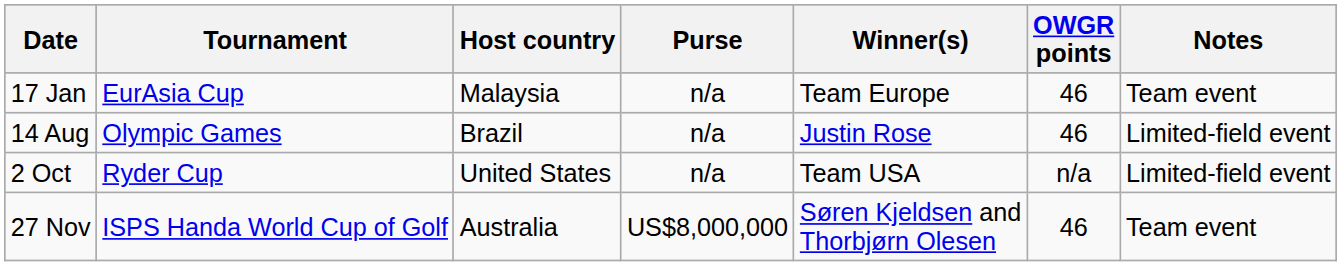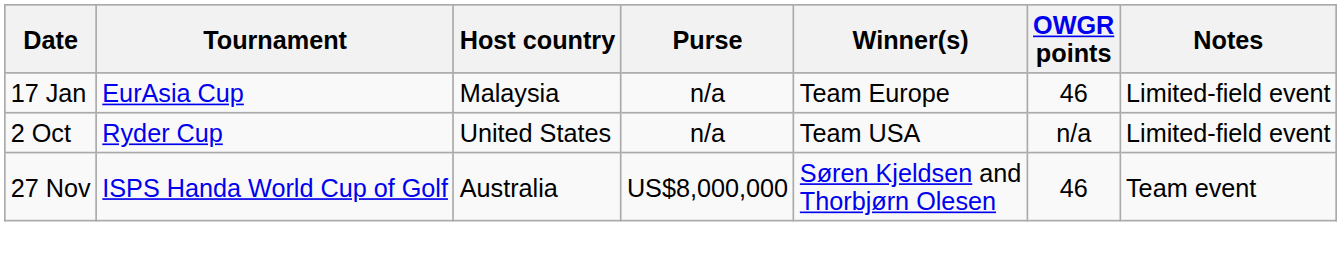 <table class="wikitable" style="font-size:95%">
 <tr>
 <th>Date</th>
 <th>Tournament</th>
 <th>Host country</th>
 <th>Purse</th>
 <th>Winner(s)</th>
 <th><a href='#'>OWGR</a><br>points</th>
 <th>Notes</th>
 </tr>
 <tr>
 <td>17 Jan</td>
 <td><a href='#'>EurAsia Cup</a></td>
 <td>Malaysia</td>
 <td align=center>n/a</td>
 <td> Team Europe</td>
-<td align=center>46</td>
-<td>Team event</td>
-</tr>
-<tr>
-<td>14 Aug</td>
-<td><a href='#'>Olympic Games</a></td>
-<td>Brazil</td>
-<td align=center>n/a</td>
-<td> <a href='#'>Justin Rose</a></td>
 <td align=center>46</td>
 <td>Limited-field event</td>
 </tr>
 <tr>
 <td>2 Oct</td>
 <td><a href='#'>Ryder Cup</a></td>
 <td>United States</td>
 <td align=center>n/a</td>
 <td> Team USA</td>
 <td align=center>n/a</td>
 <td>Limited-field event</td>
 </tr>
 <tr>
 <td>27 Nov</td>
 <td><a href='#'>ISPS Handa World Cup of Golf</a></td>
 <td>Australia</td>
 <td align=right>US$8,000,000</td>
 <td> <a href='#'>Søren Kjeldsen</a> and<br> <a href='#'>Thorbjørn Olesen</a></td>
 <td align=center>46</td>
 <td>Team event</td>
 </tr>
 </table>
